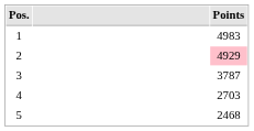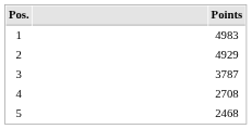 <table cellspacing="1" cellpadding="3" style="border:1px solid #aaa; font-size:86%;">
 <tr style="background:#e4e4e4;">
 <th style="border-bottom:1px solid #aaa; width:10px;">Pos.</th>
 <th style="border-bottom:1px solid #aaa; width:200px;"></th>
 <th style="border-bottom:1px solid #aaa; width:20px;">Points</th>
 </tr>
 <tr>
 <td align=center>1</td>
 <td></td>
 <td align=center>4983</td>
 </tr>
 <tr>
 <td align=center>2</td>
 <td></td>
-<td align=center style="background: pink;">4929</td>
+<td align=center>4929</td>
 </tr>
 <tr>
 <td align=center>3</td>
 <td></td>
 <td align=center>3787</td>
 </tr>
 <tr>
 <td align=center>4</td>
 <td></td>
-<td align=center>2703</td>
+<td align=center>2708</td>
 </tr>
 <tr>
 <td align=center>5</td>
 <td></td>
 <td align=center>2468</td>
 </tr>
 </table>
